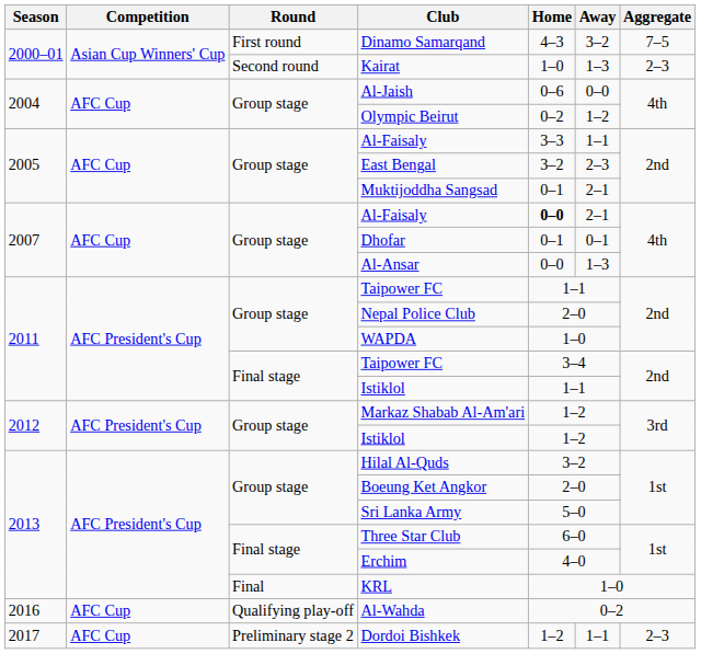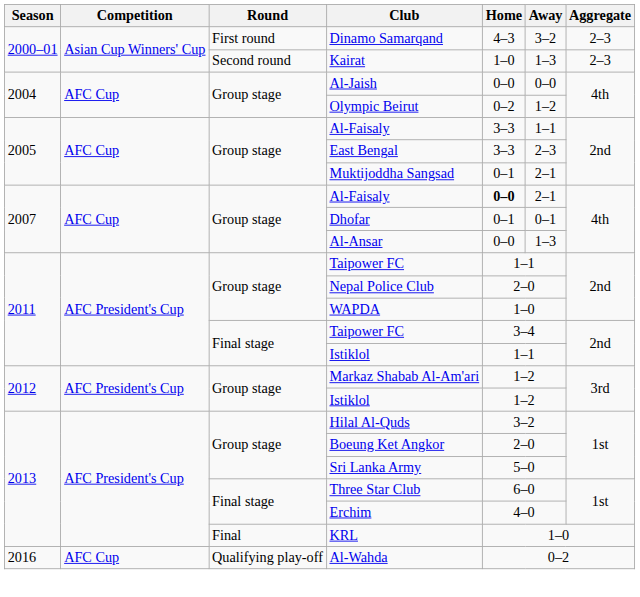 <table class="wikitable">
 <tr>
 <th>Season</th>
 <th>Competition</th>
 <th>Round</th>
 <th>Club</th>
 <th>Home</th>
 <th>Away</th>
 <th>Aggregate</th>
 </tr>
 <tr>
 <td rowspan="2"><a href='#'>2000–01</a></td>
 <td rowspan="2"><a href='#'>Asian Cup Winners' Cup</a></td>
 <td rowspan="1">First round</td>
 <td> <a href='#'>Dinamo Samarqand</a></td>
 <td align=center>4–3</td>
 <td align=center>3–2</td>
-<td align=center>7–5</td>
+<td style="text-align:center;">2–3</td>
 </tr>
 <tr>
 <td rowspan="1">Second round</td>
 <td> <a href='#'>Kairat</a></td>
 <td align=center>1–0</td>
 <td align=center>1–3</td>
 <td align=center>2–3</td>
 </tr>
 <tr>
 <td rowspan="2">2004</td>
 <td rowspan="2"><a href='#'>AFC Cup</a></td>
 <td rowspan="2">Group stage</td>
 <td> <a href='#'>Al-Jaish</a></td>
-<td align=center>0–6</td>
+<td align=center>0–0</td>
 <td align=center>0–0</td>
 <td rowspan=2; style="text-align:center;">4th</td>
 </tr>
 <tr>
 <td> <a href='#'>Olympic Beirut</a></td>
 <td align=center>0–2</td>
 <td align=center>1–2</td>
 </tr>
 <tr>
 <td rowspan="3">2005</td>
 <td rowspan="3"><a href='#'>AFC Cup</a></td>
 <td rowspan="3">Group stage</td>
 <td> <a href='#'>Al-Faisaly</a></td>
 <td align=center>3–3</td>
 <td align=center>1–1</td>
 <td rowspan=3; style="text-align:center;">2nd</td>
 </tr>
 <tr>
 <td> <a href='#'>East Bengal</a></td>
-<td align=center>3–2</td>
+<td align=center>3–3</td>
 <td align=center>2–3</td>
 </tr>
 <tr>
 <td> <a href='#'>Muktijoddha Sangsad</a></td>
 <td align=center>0–1</td>
 <td align=center>2–1</td>
 </tr>
 <tr>
 <td rowspan="3">2007</td>
 <td rowspan="3"><a href='#'>AFC Cup</a></td>
 <td rowspan="3">Group stage</td>
 <td> <a href='#'>Al-Faisaly</a></td>
 <td align=center><strong>0–0</strong></td>
 <td align=center>2–1</td>
 <td rowspan=3; style="text-align:center;">4th</td>
 </tr>
 <tr>
 <td> <a href='#'>Dhofar</a></td>
 <td align=center>0–1</td>
 <td align=center>0–1</td>
 </tr>
 <tr>
 <td> <a href='#'>Al-Ansar</a></td>
 <td align=center>0–0</td>
 <td align=center>1–3</td>
 </tr>
 <tr>
 <td rowspan="5"><a href='#'>2011</a></td>
 <td rowspan="5"><a href='#'>AFC President's Cup</a></td>
 <td rowspan="3">Group stage</td>
 <td> <a href='#'>Taipower FC</a></td>
 <td colspan=2; style="text-align:center;">1–1</td>
 <td rowspan=3; style="text-align:center;">2nd</td>
 </tr>
 <tr>
 <td> <a href='#'>Nepal Police Club</a></td>
 <td colspan=2; style="text-align:center;">2–0</td>
 </tr>
 <tr>
 <td> <a href='#'>WAPDA</a></td>
 <td colspan=2; style="text-align:center;">1–0</td>
 </tr>
 <tr>
 <td rowspan="2">Final stage</td>
 <td> <a href='#'>Taipower FC</a></td>
 <td colspan=2; style="text-align:center;">3–4</td>
 <td rowspan=2; style="text-align:center;">2nd</td>
 </tr>
 <tr>
 <td> <a href='#'>Istiklol</a></td>
 <td colspan=2; style="text-align:center;">1–1</td>
 </tr>
 <tr>
 <td rowspan="2"><a href='#'>2012</a></td>
 <td rowspan="2"><a href='#'>AFC President's Cup</a></td>
 <td rowspan="2">Group stage</td>
 <td> <a href='#'>Markaz Shabab Al-Am'ari</a></td>
 <td colspan=2; style="text-align:center;">1–2</td>
 <td rowspan=2; style="text-align:center;">3rd</td>
 </tr>
 <tr>
 <td> <a href='#'>Istiklol</a></td>
 <td colspan=2; style="text-align:center;">1–2</td>
 </tr>
 <tr>
 <td rowspan="6"><a href='#'>2013</a></td>
 <td rowspan="6"><a href='#'>AFC President's Cup</a></td>
 <td rowspan="3">Group stage</td>
 <td> <a href='#'>Hilal Al-Quds</a></td>
 <td colspan=2; style="text-align:center;">3–2</td>
 <td rowspan=3; style="text-align:center;">1st</td>
 </tr>
 <tr>
 <td> <a href='#'>Boeung Ket Angkor</a></td>
 <td colspan=2; style="text-align:center;">2–0</td>
 </tr>
 <tr>
 <td> <a href='#'>Sri Lanka Army</a></td>
 <td colspan=2; style="text-align:center;">5–0</td>
 </tr>
 <tr>
 <td rowspan="2">Final stage</td>
 <td> <a href='#'>Three Star Club</a></td>
 <td colspan=2; style="text-align:center;">6–0</td>
 <td rowspan=2; style="text-align:center;">1st</td>
 </tr>
 <tr>
 <td> <a href='#'>Erchim</a></td>
 <td colspan=2; style="text-align:center;">4–0</td>
 </tr>
 <tr>
 <td>Final</td>
 <td> <a href='#'>KRL</a></td>
 <td colspan=3; style="text-align:center;">1–0</td>
 </tr>
 <tr>
 <td rowspan="1">2016</td>
 <td rowspan="1"><a href='#'>AFC Cup</a></td>
 <td rowspan="1">Qualifying play-off</td>
 <td> <a href='#'>Al-Wahda</a></td>
 <td colspan=3; style="text-align:center;">0–2</td>
 </tr>
-<tr>
-<td rowspan="1">2017</td>
-<td rowspan="1"><a href='#'>AFC Cup</a></td>
-<td rowspan="1">Preliminary stage 2</td>
-<td> <a href='#'>Dordoi Bishkek</a></td>
-<td style="text-align:center;">1–2</td>
-<td style="text-align:center;">1–1</td>
-<td style="text-align:center;">2–3</td>
-</tr>
 </table>
